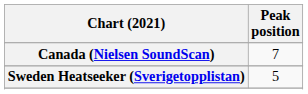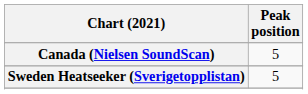 <table class="wikitable sortable plainrowheaders" style="text-align:center">
 <tr>
 <th scope="col">Chart (2021)</th>
 <th scope="col">Peak<br>position</th>
 </tr>
 <tr>
 </tr>
 <tr>
 <th scope="row">Canada (<a href='#'>Nielsen SoundScan</a>)</th>
-<td>7</td>
+<td>5</td>
 </tr>
 <tr>
 </tr>
 <tr>
 <th scope="row">Sweden Heatseeker (<a href='#'>Sverigetopplistan</a>)</th>
 <td>5</td>
 </tr>
 <tr>
 </tr>
 <tr>
 </tr>
 </table>
